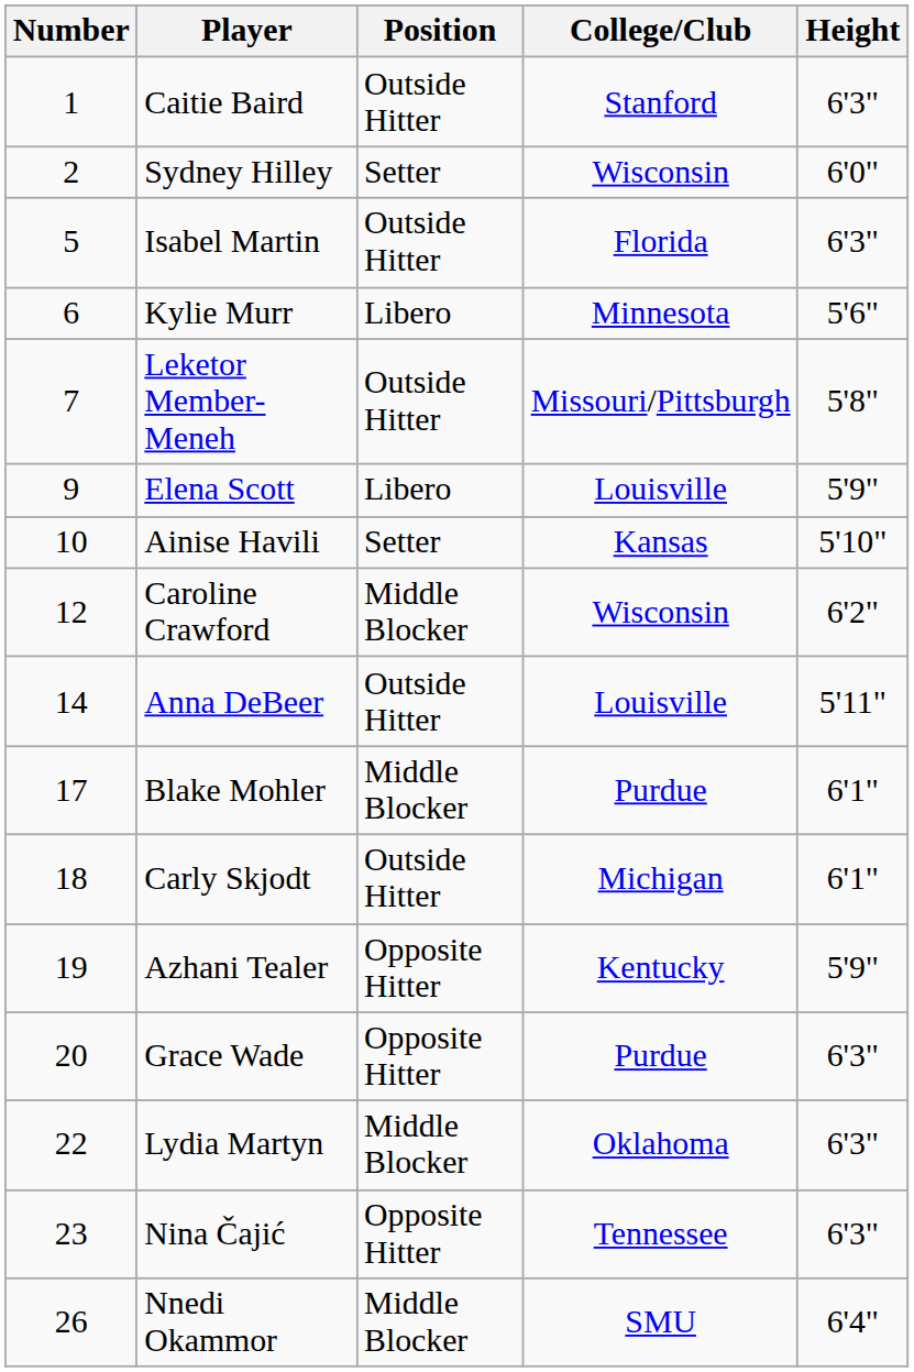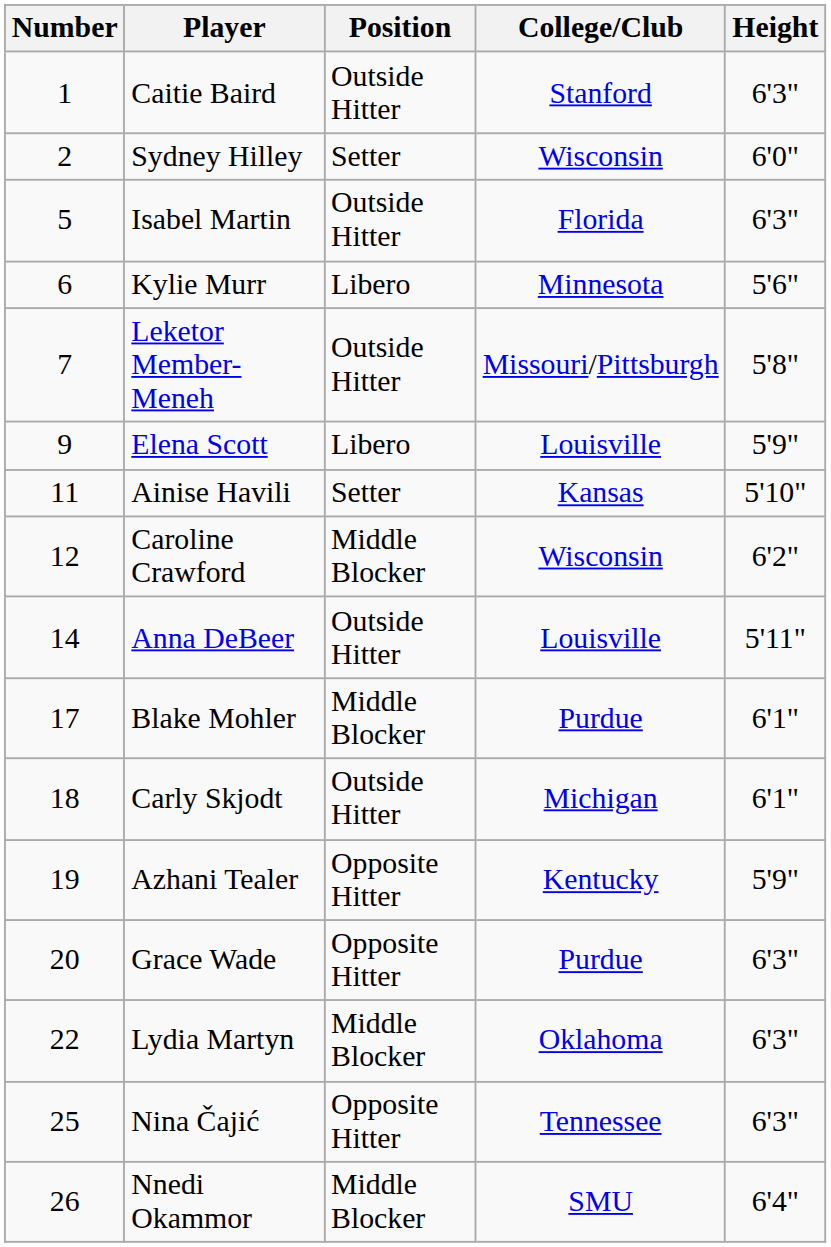 <table class="wikitable" style="width:50%;">
 <tr>
 <th>Number</th>
 <th>Player</th>
 <th>Position</th>
 <th>College/Club</th>
 <th>Height</th>
 </tr>
 <tr>
 <td align="center">1</td>
 <td> Caitie Baird</td>
 <td>Outside Hitter</td>
 <td align="center"><a href='#'>Stanford</a></td>
 <td align="center">6'3"</td>
 </tr>
 <tr>
 <td align="center">2</td>
 <td> Sydney Hilley</td>
 <td>Setter</td>
 <td align="center"><a href='#'>Wisconsin</a></td>
 <td align="center">6'0"</td>
 </tr>
 <tr>
 <td align="center">5</td>
 <td> Isabel Martin</td>
 <td>Outside Hitter</td>
 <td align="center"><a href='#'>Florida</a></td>
 <td align="center">6'3"</td>
 </tr>
 <tr>
 <td align="center">6</td>
 <td> Kylie Murr</td>
 <td>Libero</td>
 <td align="center"><a href='#'>Minnesota</a></td>
 <td align="center">5'6"</td>
 </tr>
 <tr>
 <td align="center">7</td>
 <td> <a href='#'>Leketor Member-Meneh</a></td>
 <td>Outside Hitter</td>
 <td align="center"><a href='#'>Missouri</a>/<a href='#'>Pittsburgh</a></td>
 <td align="center">5'8"</td>
 </tr>
 <tr>
 <td align="center">9</td>
 <td> <a href='#'>Elena Scott</a></td>
 <td>Libero</td>
 <td align="center"><a href='#'>Louisville</a></td>
 <td align="center">5'9"</td>
 </tr>
 <tr>
-<td align="center">10</td>
+<td align="center">11</td>
 <td> Ainise Havili</td>
 <td>Setter</td>
 <td align="center"><a href='#'>Kansas</a></td>
 <td align="center">5'10"</td>
 </tr>
 <tr>
 <td align="center">12</td>
 <td> Caroline Crawford</td>
 <td>Middle Blocker</td>
 <td align="center"><a href='#'>Wisconsin</a></td>
 <td align="center">6'2"</td>
 </tr>
 <tr>
 <td align="center">14</td>
 <td> <a href='#'>Anna DeBeer</a></td>
 <td>Outside Hitter</td>
 <td align="center"><a href='#'>Louisville</a></td>
 <td align="center">5'11"</td>
 </tr>
 <tr>
 <td align="center">17</td>
 <td> Blake Mohler</td>
 <td>Middle Blocker</td>
 <td align="center"><a href='#'>Purdue</a></td>
 <td align="center">6'1"</td>
 </tr>
 <tr>
 <td align="center">18</td>
 <td> Carly Skjodt</td>
 <td>Outside Hitter</td>
 <td align="center"><a href='#'>Michigan</a></td>
 <td align="center">6'1"</td>
 </tr>
 <tr>
 <td align="center">19</td>
 <td> Azhani Tealer</td>
 <td>Opposite Hitter</td>
 <td align="center"><a href='#'>Kentucky</a></td>
 <td align="center">5'9"</td>
 </tr>
 <tr>
 <td align="center">20</td>
 <td> Grace Wade</td>
 <td>Opposite Hitter</td>
 <td align="center"><a href='#'>Purdue</a></td>
 <td align="center">6'3"</td>
 </tr>
 <tr>
 <td align="center">22</td>
 <td> Lydia Martyn</td>
 <td>Middle Blocker</td>
 <td align="center"><a href='#'>Oklahoma</a></td>
 <td align="center">6'3"</td>
 </tr>
 <tr>
-<td align="center">23</td>
+<td align="center">25</td>
 <td> Nina Čajić</td>
 <td>Opposite Hitter</td>
 <td align="center"><a href='#'>Tennessee</a></td>
 <td align="center">6'3"</td>
 </tr>
 <tr>
 <td align="center">26</td>
 <td> Nnedi Okammor</td>
 <td>Middle Blocker</td>
 <td align="center"><a href='#'>SMU</a></td>
 <td align="center">6'4"</td>
 </tr>
 </table>
